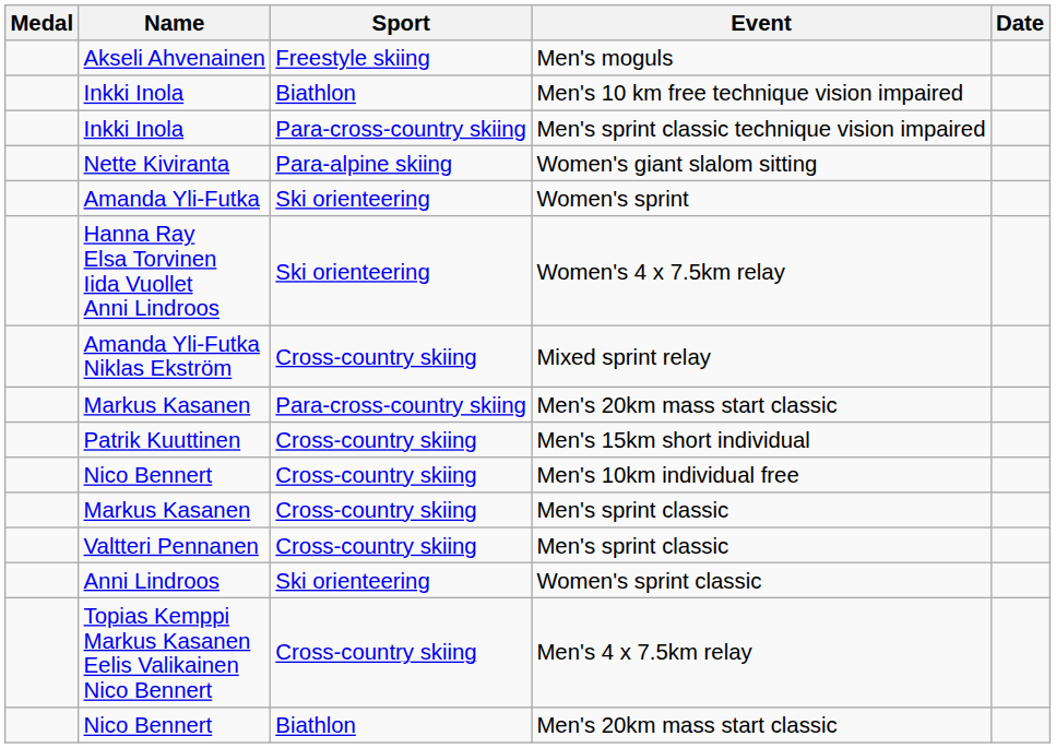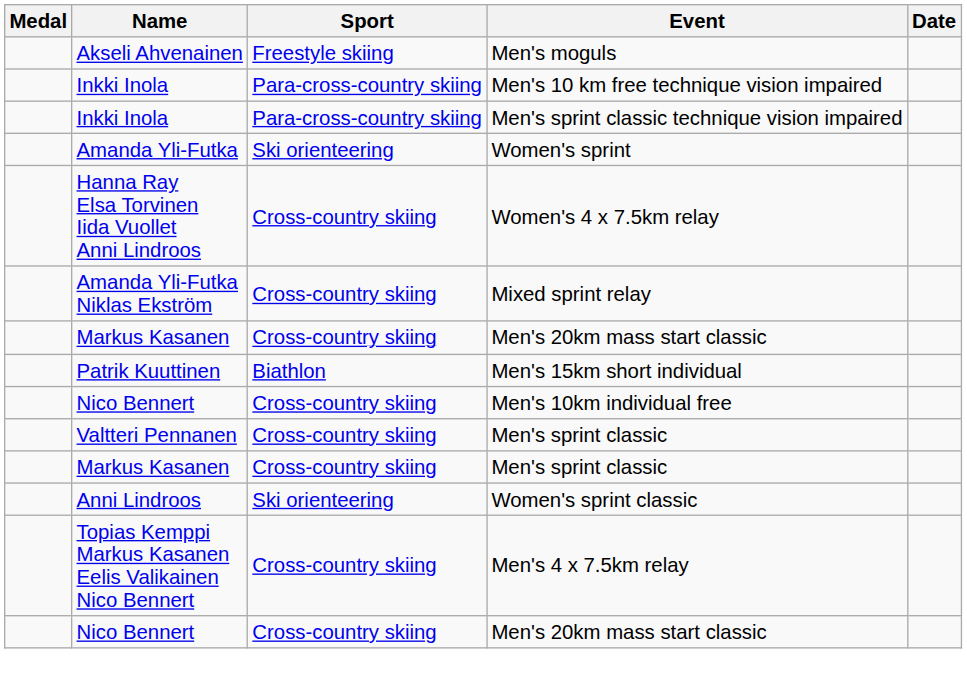 <table class="wikitable sortable" style="font-size:95%;">
 <tr>
 <th>Medal</th>
 <th>Name</th>
 <th>Sport</th>
 <th>Event</th>
 <th>Date</th>
 </tr>
 <tr>
 <td></td>
 <td><a href='#'>Akseli Ahvenainen</a></td>
 <td><a href='#'>Freestyle skiing</a></td>
 <td>Men's moguls</td>
 <td></td>
 </tr>
 <tr>
 <td></td>
 <td><a href='#'>Inkki Inola</a></td>
-<td><a href='#'>Biathlon</a></td>
+<td><a href='#'>Para-cross-country skiing</a></td>
 <td>Men's 10 km free technique vision impaired</td>
 <td></td>
 </tr>
 <tr>
 <td></td>
 <td><a href='#'>Inkki Inola</a></td>
 <td><a href='#'>Para-cross-country skiing</a></td>
 <td>Men's sprint classic technique vision impaired</td>
 <td></td>
 </tr>
 <tr>
 <td></td>
-<td><a href='#'>Nette Kiviranta</a></td>
-<td><a href='#'>Para-alpine skiing</a></td>
-<td>Women's giant slalom sitting</td>
-<td></td>
-</tr>
-<tr>
-<td></td>
 <td><a href='#'>Amanda Yli-Futka</a></td>
 <td><a href='#'>Ski orienteering</a></td>
 <td>Women's sprint</td>
 <td></td>
 </tr>
 <tr>
 <td></td>
 <td><a href='#'>Hanna Ray</a><br><a href='#'>Elsa Torvinen</a><br><a href='#'>Iida Vuollet</a><br><a href='#'>Anni Lindroos</a></td>
-<td><a href='#'>Ski orienteering</a></td>
+<td><a href='#'>Cross-country skiing</a></td>
 <td>Women's 4 x 7.5km relay</td>
 <td></td>
 </tr>
 <tr>
 <td></td>
 <td><a href='#'>Amanda Yli-Futka</a><br><a href='#'>Niklas Ekström</a></td>
 <td><a href='#'>Cross-country skiing</a></td>
 <td>Mixed sprint relay</td>
 <td></td>
 </tr>
 <tr>
 <td></td>
 <td><a href='#'>Markus Kasanen</a></td>
-<td><a href='#'>Para-cross-country skiing</a></td>
+<td><a href='#'>Cross-country skiing</a></td>
 <td>Men's 20km mass start classic</td>
 <td></td>
 </tr>
 <tr>
 <td></td>
 <td><a href='#'>Patrik Kuuttinen</a></td>
-<td><a href='#'>Cross-country skiing</a></td>
+<td><a href='#'>Biathlon</a></td>
 <td>Men's 15km short individual</td>
 <td></td>
 </tr>
 <tr>
 <td></td>
 <td><a href='#'>Nico Bennert</a></td>
 <td><a href='#'>Cross-country skiing</a></td>
 <td>Men's 10km individual free</td>
 <td></td>
 </tr>
 <tr>
 <td></td>
-<td><a href='#'>Markus Kasanen</a></td>
+<td><a href='#'>Valtteri Pennanen</a></td>
 <td><a href='#'>Cross-country skiing</a></td>
 <td>Men's sprint classic</td>
 <td></td>
 </tr>
 <tr>
 <td></td>
-<td><a href='#'>Valtteri Pennanen</a></td>
+<td><a href='#'>Markus Kasanen</a></td>
 <td><a href='#'>Cross-country skiing</a></td>
 <td>Men's sprint classic</td>
 <td></td>
 </tr>
 <tr>
 <td></td>
 <td><a href='#'>Anni Lindroos</a></td>
 <td><a href='#'>Ski orienteering</a></td>
 <td>Women's sprint classic</td>
 <td></td>
 </tr>
 <tr>
 <td></td>
 <td><a href='#'>Topias Kemppi</a><br><a href='#'>Markus Kasanen</a><br><a href='#'>Eelis Valikainen</a><br><a href='#'>Nico Bennert</a></td>
 <td><a href='#'>Cross-country skiing</a></td>
 <td>Men's 4 x 7.5km relay</td>
 <td></td>
 </tr>
 <tr>
 <td></td>
 <td><a href='#'>Nico Bennert</a></td>
-<td><a href='#'>Biathlon</a></td>
+<td><a href='#'>Cross-country skiing</a></td>
 <td>Men's 20km mass start classic</td>
 <td></td>
 </tr>
 </table>
